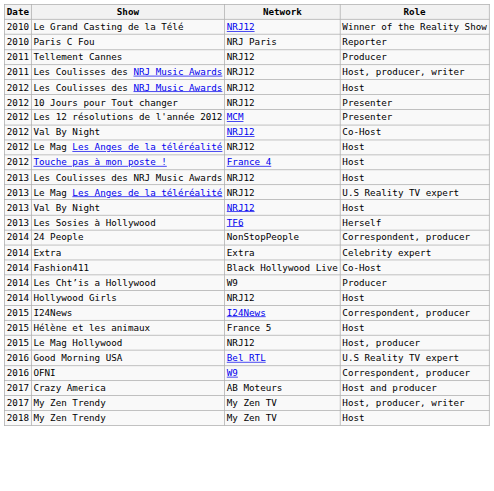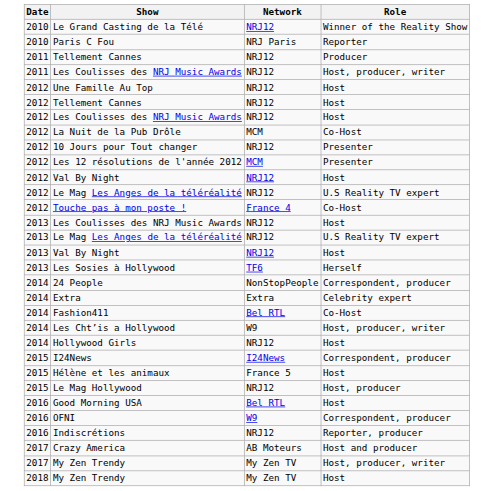 <table class="wikitable" style="margin-left: auto; margin-right: auto; border: none;">
 <tr>
 <th>Date</th>
 <th>Show</th>
 <th>Network</th>
 <th>Role</th>
 </tr>
 <tr>
 <td>2010</td>
 <td>Le Grand Casting de la Télé</td>
 <td><a href='#'>NRJ12</a></td>
 <td>Winner of the Reality Show</td>
 </tr>
 <tr>
 <td>2010</td>
 <td>Paris C Fou</td>
 <td>NRJ Paris</td>
 <td>Reporter</td>
 </tr>
 <tr>
 <td>2011</td>
 <td>Tellement Cannes</td>
 <td>NRJ12</td>
 <td>Producer</td>
 </tr>
 <tr>
 <td>2011</td>
 <td>Les Coulisses des <a href='#'>NRJ Music Awards</a></td>
 <td>NRJ12</td>
 <td>Host, producer, writer</td>
 </tr>
 <tr>
 <td>2012</td>
+<td>Une Famille Au Top</td>
+<td>NRJ12</td>
+<td>Host</td>
+</tr>
+<tr>
+<td>2012</td>
+<td>Tellement Cannes</td>
+<td>NRJ12</td>
+<td>Host</td>
+</tr>
+<tr>
+<td>2012</td>
 <td>Les Coulisses des <a href='#'>NRJ Music Awards</a></td>
 <td>NRJ12</td>
 <td>Host</td>
+</tr>
+<tr>
+<td>2012</td>
+<td>La Nuit de la Pub Drôle</td>
+<td>MCM</td>
+<td>Co-Host</td>
 </tr>
 <tr>
 <td>2012</td>
 <td>10 Jours pour Tout changer</td>
 <td>NRJ12</td>
 <td>Presenter</td>
 </tr>
 <tr>
 <td>2012</td>
 <td>Les 12 résolutions de l'année 2012</td>
 <td><a href='#'>MCM</a></td>
 <td>Presenter</td>
 </tr>
 <tr>
 <td>2012</td>
 <td>Val By Night</td>
 <td><a href='#'>NRJ12</a></td>
-<td>Co-Host</td>
+<td>Host</td>
 </tr>
 <tr>
 <td>2012</td>
 <td>Le Mag <a href='#'>Les Anges de la téléréalité</a></td>
 <td>NRJ12</td>
-<td>Host</td>
+<td>U.S Reality TV expert</td>
 </tr>
 <tr>
 <td>2012</td>
 <td><a href='#'>Touche pas à mon poste !</a></td>
 <td><a href='#'>France 4</a></td>
-<td>Host</td>
+<td>Co-Host</td>
 </tr>
 <tr>
 <td>2013</td>
 <td>Les Coulisses des NRJ Music Awards</td>
 <td>NRJ12</td>
 <td>Host</td>
 </tr>
 <tr>
 <td>2013</td>
 <td>Le Mag <a href='#'>Les Anges de la téléréalité</a></td>
 <td>NRJ12</td>
 <td>U.S Reality TV expert</td>
 </tr>
 <tr>
 <td>2013</td>
 <td>Val By Night</td>
 <td><a href='#'>NRJ12</a></td>
 <td>Host</td>
 </tr>
 <tr>
 <td>2013</td>
 <td>Les Sosies à Hollywood</td>
 <td><a href='#'>TF6</a></td>
 <td>Herself</td>
 </tr>
 <tr>
 <td>2014</td>
 <td>24 People</td>
 <td>NonStopPeople</td>
 <td>Correspondent, producer</td>
 </tr>
 <tr>
 <td>2014</td>
 <td>Extra</td>
 <td>Extra</td>
 <td>Celebrity expert</td>
 </tr>
 <tr>
 <td>2014</td>
 <td>Fashion411</td>
-<td>Black Hollywood Live</td>
+<td><a href='#'>Bel RTL</a></td>
 <td>Co-Host</td>
 </tr>
 <tr>
 <td>2014</td>
 <td>Les Cht’is a Hollywood</td>
 <td>W9</td>
-<td>Producer</td>
+<td>Host, producer, writer</td>
 </tr>
 <tr>
 <td>2014</td>
 <td>Hollywood Girls</td>
 <td>NRJ12</td>
 <td>Host</td>
 </tr>
 <tr>
 <td>2015</td>
 <td>I24News</td>
 <td><a href='#'>I24News</a></td>
 <td>Correspondent, producer</td>
 </tr>
 <tr>
 <td>2015</td>
 <td>Hélène et les animaux</td>
 <td>France 5</td>
 <td>Host</td>
 </tr>
 <tr>
 <td>2015</td>
 <td>Le Mag Hollywood</td>
 <td>NRJ12</td>
 <td>Host, producer</td>
 </tr>
 <tr>
 <td>2016</td>
 <td>Good Morning USA</td>
 <td><a href='#'>Bel RTL</a></td>
-<td>U.S Reality TV expert</td>
+<td>Host</td>
 </tr>
 <tr>
 <td>2016</td>
 <td>OFNI</td>
 <td><a href='#'>W9</a></td>
 <td>Correspondent, producer</td>
+</tr>
+<tr>
+<td>2016</td>
+<td>Indiscrétions</td>
+<td>NRJ12</td>
+<td>Reporter, producer</td>
 </tr>
 <tr>
 <td>2017</td>
 <td>Crazy America</td>
 <td>AB Moteurs</td>
 <td>Host and producer</td>
 </tr>
 <tr>
 <td>2017</td>
 <td>My Zen Trendy</td>
 <td>My Zen TV</td>
 <td>Host, producer, writer</td>
 </tr>
 <tr>
 <td>2018</td>
 <td>My Zen Trendy</td>
 <td>My Zen TV</td>
 <td>Host</td>
 </tr>
 </table>
